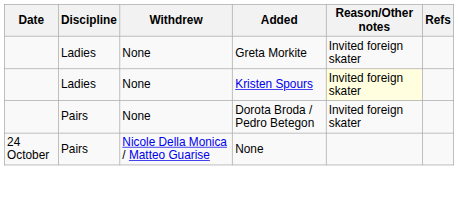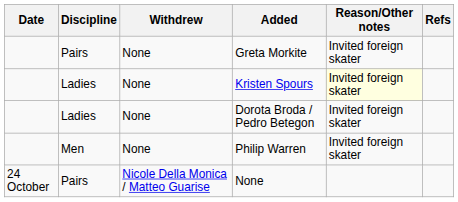 <table class="wikitable sortable">
 <tr>
 <th>Date</th>
 <th>Discipline</th>
 <th>Withdrew</th>
 <th>Added</th>
 <th>Reason/Other notes</th>
 <th>Refs</th>
 </tr>
 <tr>
 <td></td>
-<td>Ladies</td>
+<td>Pairs</td>
 <td>None</td>
 <td> Greta Morkite</td>
 <td>Invited foreign skater</td>
 <td></td>
 </tr>
 <tr>
 <td></td>
 <td>Ladies</td>
 <td>None</td>
 <td> <a href='#'>Kristen Spours</a></td>
 <td style="background: lightyellow;">Invited foreign skater</td>
 <td></td>
 </tr>
 <tr>
 <td></td>
-<td>Pairs</td>
+<td>Ladies</td>
 <td>None</td>
 <td> Dorota Broda / Pedro Betegon</td>
+<td>Invited foreign skater</td>
+<td></td>
+</tr>
+<tr>
+<td></td>
+<td>Men</td>
+<td>None</td>
+<td> Philip Warren</td>
 <td>Invited foreign skater</td>
 <td></td>
 </tr>
 <tr>
 <td>24 October</td>
 <td>Pairs</td>
 <td> <a href='#'>Nicole Della Monica</a> / <a href='#'>Matteo Guarise</a></td>
 <td>None</td>
 <td></td>
 <td></td>
 </tr>
 </table>
